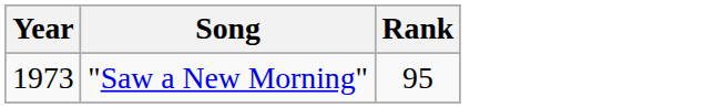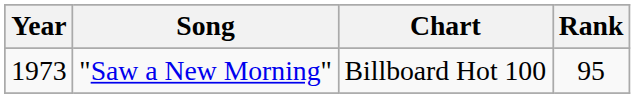 <table class="wikitable">
 <tr>
 <th>Year</th>
 <th>Song</th>
+<th>Chart</th>
 <th>Rank</th>
 </tr>
 <tr>
 <td>1973</td>
 <td>"<a href='#'>Saw a New Morning</a>"</td>
+<td>Billboard Hot 100</td>
 <td style="text-align:center;">95</td>
 </tr>
 </table>
